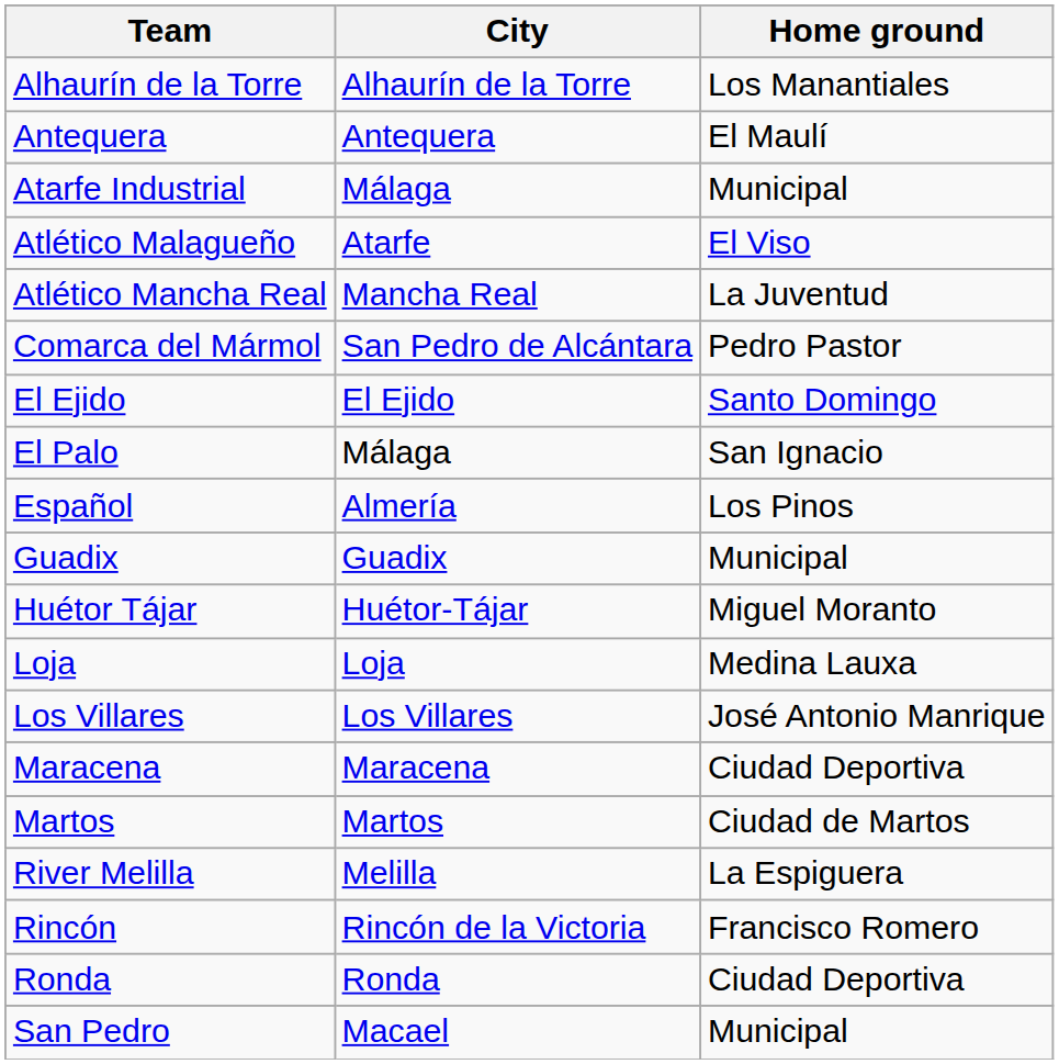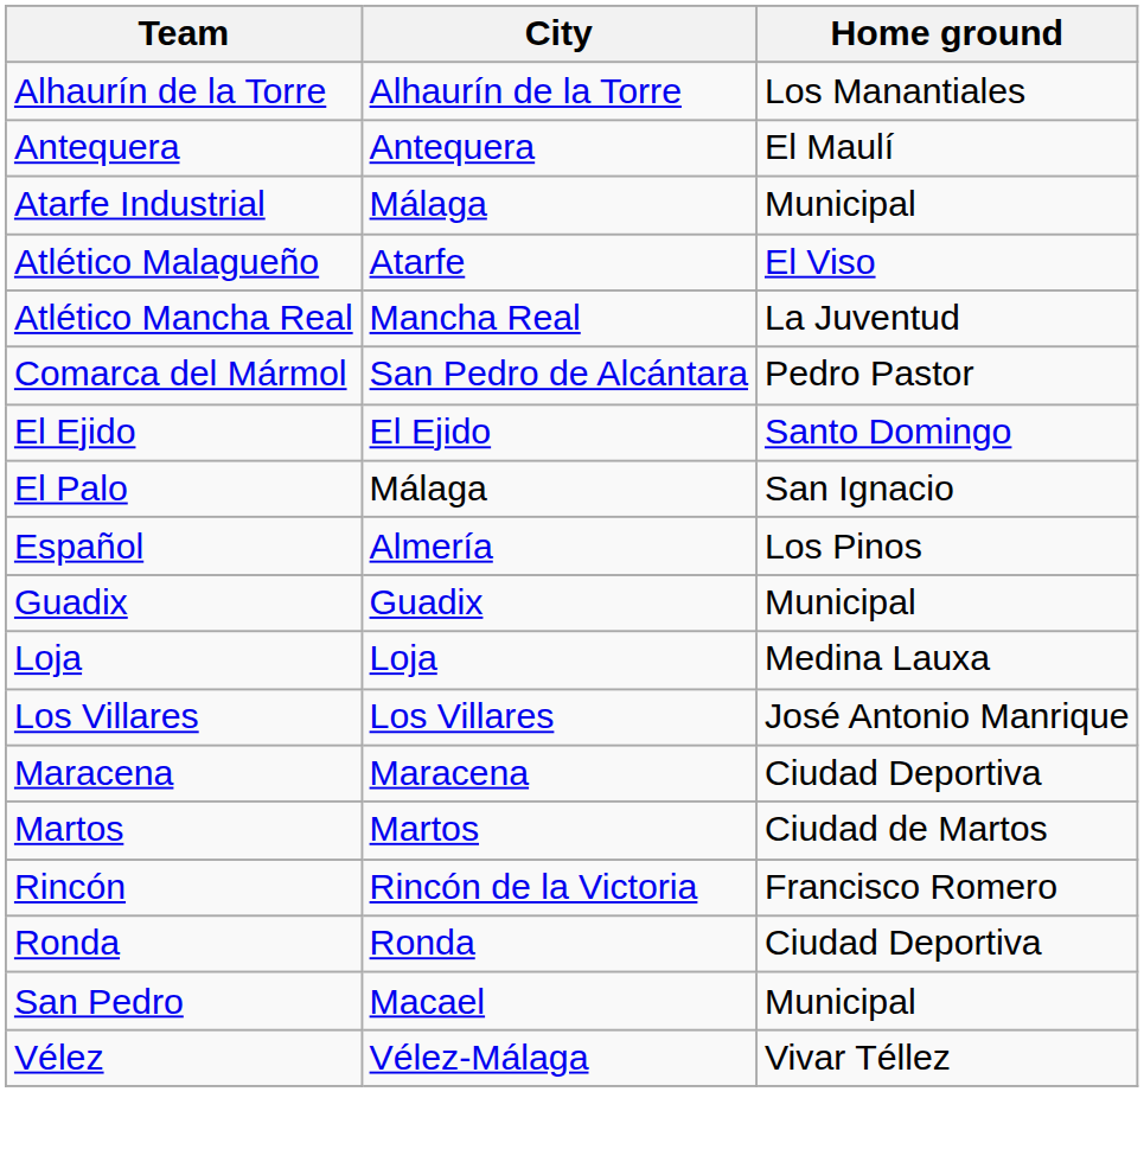 <table class="wikitable sortable">
 <tr>
 <th>Team</th>
 <th>City</th>
 <th>Home ground</th>
 </tr>
 <tr>
 <td><a href='#'>Alhaurín de la Torre</a></td>
 <td><a href='#'>Alhaurín de la Torre</a></td>
 <td>Los Manantiales</td>
 </tr>
 <tr>
 <td><a href='#'>Antequera</a></td>
 <td><a href='#'>Antequera</a></td>
 <td>El Maulí</td>
 </tr>
 <tr>
 <td><a href='#'>Atarfe Industrial</a></td>
 <td><a href='#'>Málaga</a></td>
 <td>Municipal</td>
 </tr>
 <tr>
 <td><a href='#'>Atlético Malagueño</a></td>
 <td><a href='#'>Atarfe</a></td>
 <td><a href='#'>El Viso</a></td>
 </tr>
 <tr>
 <td><a href='#'>Atlético Mancha Real</a></td>
 <td><a href='#'>Mancha Real</a></td>
 <td>La Juventud</td>
 </tr>
 <tr>
 <td><a href='#'>Comarca del Mármol</a></td>
 <td><a href='#'>San Pedro de Alcántara</a></td>
 <td>Pedro Pastor</td>
 </tr>
 <tr>
 <td><a href='#'>El Ejido</a></td>
 <td><a href='#'>El Ejido</a></td>
 <td><a href='#'>Santo Domingo</a></td>
 </tr>
 <tr>
 <td><a href='#'>El Palo</a></td>
 <td>Málaga</td>
 <td>San Ignacio</td>
 </tr>
 <tr>
 <td><a href='#'>Español</a></td>
 <td><a href='#'>Almería</a></td>
 <td>Los Pinos</td>
 </tr>
 <tr>
 <td><a href='#'>Guadix</a></td>
 <td><a href='#'>Guadix</a></td>
 <td>Municipal</td>
 </tr>
 <tr>
-<td><a href='#'>Huétor Tájar</a></td>
-<td><a href='#'>Huétor-Tájar</a></td>
-<td>Miguel Moranto</td>
-</tr>
-<tr>
 <td><a href='#'>Loja</a></td>
 <td><a href='#'>Loja</a></td>
 <td>Medina Lauxa</td>
 </tr>
 <tr>
 <td><a href='#'>Los Villares</a></td>
 <td><a href='#'>Los Villares</a></td>
 <td>José Antonio Manrique</td>
 </tr>
 <tr>
 <td><a href='#'>Maracena</a></td>
 <td><a href='#'>Maracena</a></td>
 <td>Ciudad Deportiva</td>
 </tr>
 <tr>
 <td><a href='#'>Martos</a></td>
 <td><a href='#'>Martos</a></td>
 <td>Ciudad de Martos</td>
 </tr>
 <tr>
-<td><a href='#'>River Melilla</a></td>
-<td><a href='#'>Melilla</a></td>
-<td>La Espiguera</td>
-</tr>
-<tr>
 <td><a href='#'>Rincón</a></td>
 <td><a href='#'>Rincón de la Victoria</a></td>
 <td>Francisco Romero</td>
 </tr>
 <tr>
 <td><a href='#'>Ronda</a></td>
 <td><a href='#'>Ronda</a></td>
 <td>Ciudad Deportiva</td>
 </tr>
 <tr>
 <td><a href='#'>San Pedro</a></td>
 <td><a href='#'>Macael</a></td>
 <td>Municipal</td>
 </tr>
+<tr>
+<td><a href='#'>Vélez</a></td>
+<td><a href='#'>Vélez-Málaga</a></td>
+<td>Vivar Téllez</td>
+</tr>
 </table>
